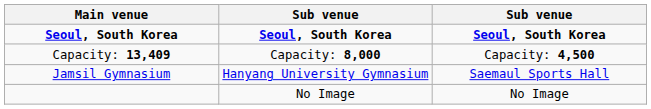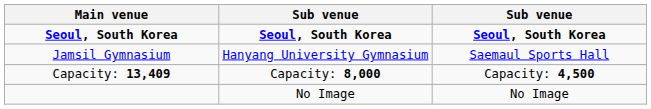 <table class="wikitable" style="text-align:center">
 <tr>
 <th width=33%>Main venue</th>
 <th width=33%>Sub venue</th>
 <th width=33%>Sub venue</th>
 </tr>
 <tr>
 <td> <strong><a href='#'>Seoul</a>, South Korea</strong></td>
 <td> <strong><a href='#'>Seoul</a>, South Korea</strong></td>
 <td> <strong><a href='#'>Seoul</a>, South Korea</strong></td>
 </tr>
 <tr>
+<td><a href='#'>Jamsil Gymnasium</a></td>
+<td><a href='#'>Hanyang University Gymnasium</a></td>
+<td><a href='#'>Saemaul Sports Hall</a></td>
+</tr>
+<tr>
 <td>Capacity: <strong>13,409</strong></td>
 <td>Capacity: <strong>8,000</strong></td>
 <td>Capacity: <strong>4,500</strong></td>
-</tr>
-<tr>
-<td><a href='#'>Jamsil Gymnasium</a></td>
-<td><a href='#'>Hanyang University Gymnasium</a></td>
-<td><a href='#'>Saemaul Sports Hall</a></td>
 </tr>
 <tr>
 <td></td>
 <td>No Image</td>
 <td>No Image</td>
 </tr>
 </table>
